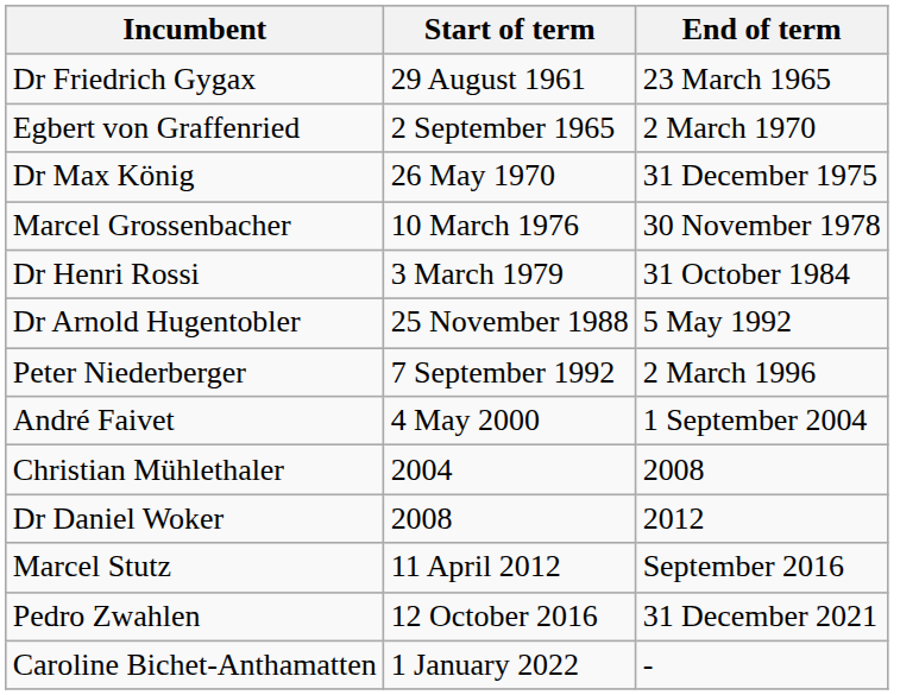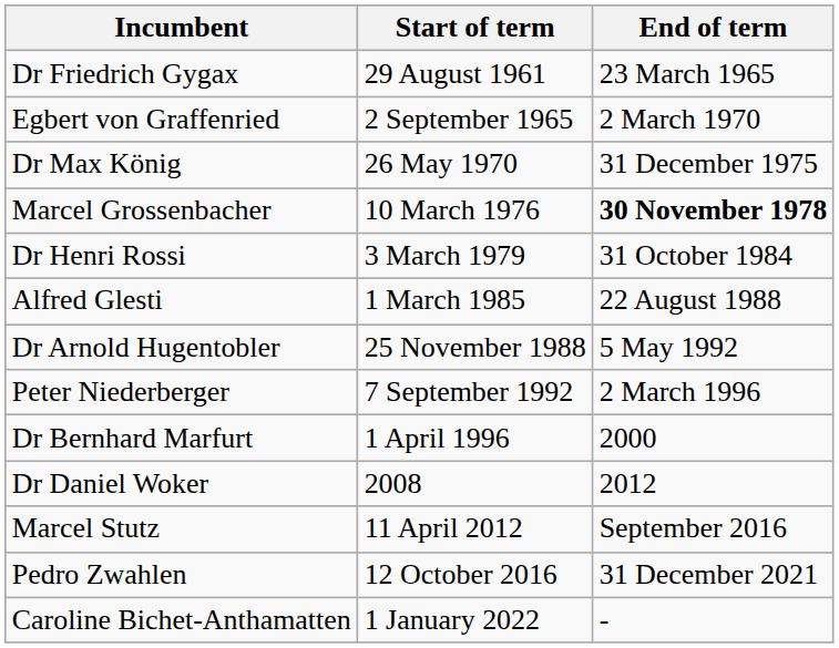 <table class="wikitable">
 <tr>
 <th>Incumbent</th>
 <th>Start of term</th>
 <th>End of term</th>
 </tr>
 <tr>
 <td>Dr Friedrich Gygax</td>
 <td>29 August 1961</td>
 <td>23 March 1965</td>
 </tr>
 <tr>
 <td>Egbert von Graffenried</td>
 <td>2 September 1965</td>
 <td>2 March 1970</td>
 </tr>
 <tr>
 <td>Dr Max König</td>
 <td>26 May 1970</td>
 <td>31 December 1975</td>
 </tr>
 <tr>
 <td>Marcel Grossenbacher</td>
 <td>10 March 1976</td>
-<td>30 November 1978</td>
+<td><strong>30 November 1978</strong></td>
 </tr>
 <tr>
 <td>Dr Henri Rossi</td>
 <td>3 March 1979</td>
 <td>31 October 1984</td>
+</tr>
+<tr>
+<td>Alfred Glesti</td>
+<td>1 March 1985</td>
+<td>22 August 1988</td>
 </tr>
 <tr>
 <td>Dr Arnold Hugentobler</td>
 <td>25 November 1988</td>
 <td>5 May 1992</td>
 </tr>
 <tr>
 <td>Peter Niederberger</td>
 <td>7 September 1992</td>
 <td>2 March 1996</td>
 </tr>
 <tr>
-<td>André Faivet</td>
-<td>4 May 2000</td>
-<td>1 September 2004</td>
-</tr>
-<tr>
-<td>Christian Mühlethaler</td>
-<td>2004</td>
-<td>2008</td>
+<td>Dr Bernhard Marfurt</td>
+<td>1 April 1996</td>
+<td>2000</td>
 </tr>
 <tr>
 <td>Dr Daniel Woker</td>
 <td>2008</td>
 <td>2012</td>
 </tr>
 <tr>
 <td>Marcel Stutz</td>
 <td>11 April 2012</td>
 <td>September 2016</td>
 </tr>
 <tr>
 <td>Pedro Zwahlen</td>
 <td>12 October 2016</td>
 <td>31 December 2021</td>
 </tr>
 <tr>
 <td>Caroline Bichet-Anthamatten</td>
 <td>1 January 2022</td>
 <td>-</td>
 </tr>
 </table>
